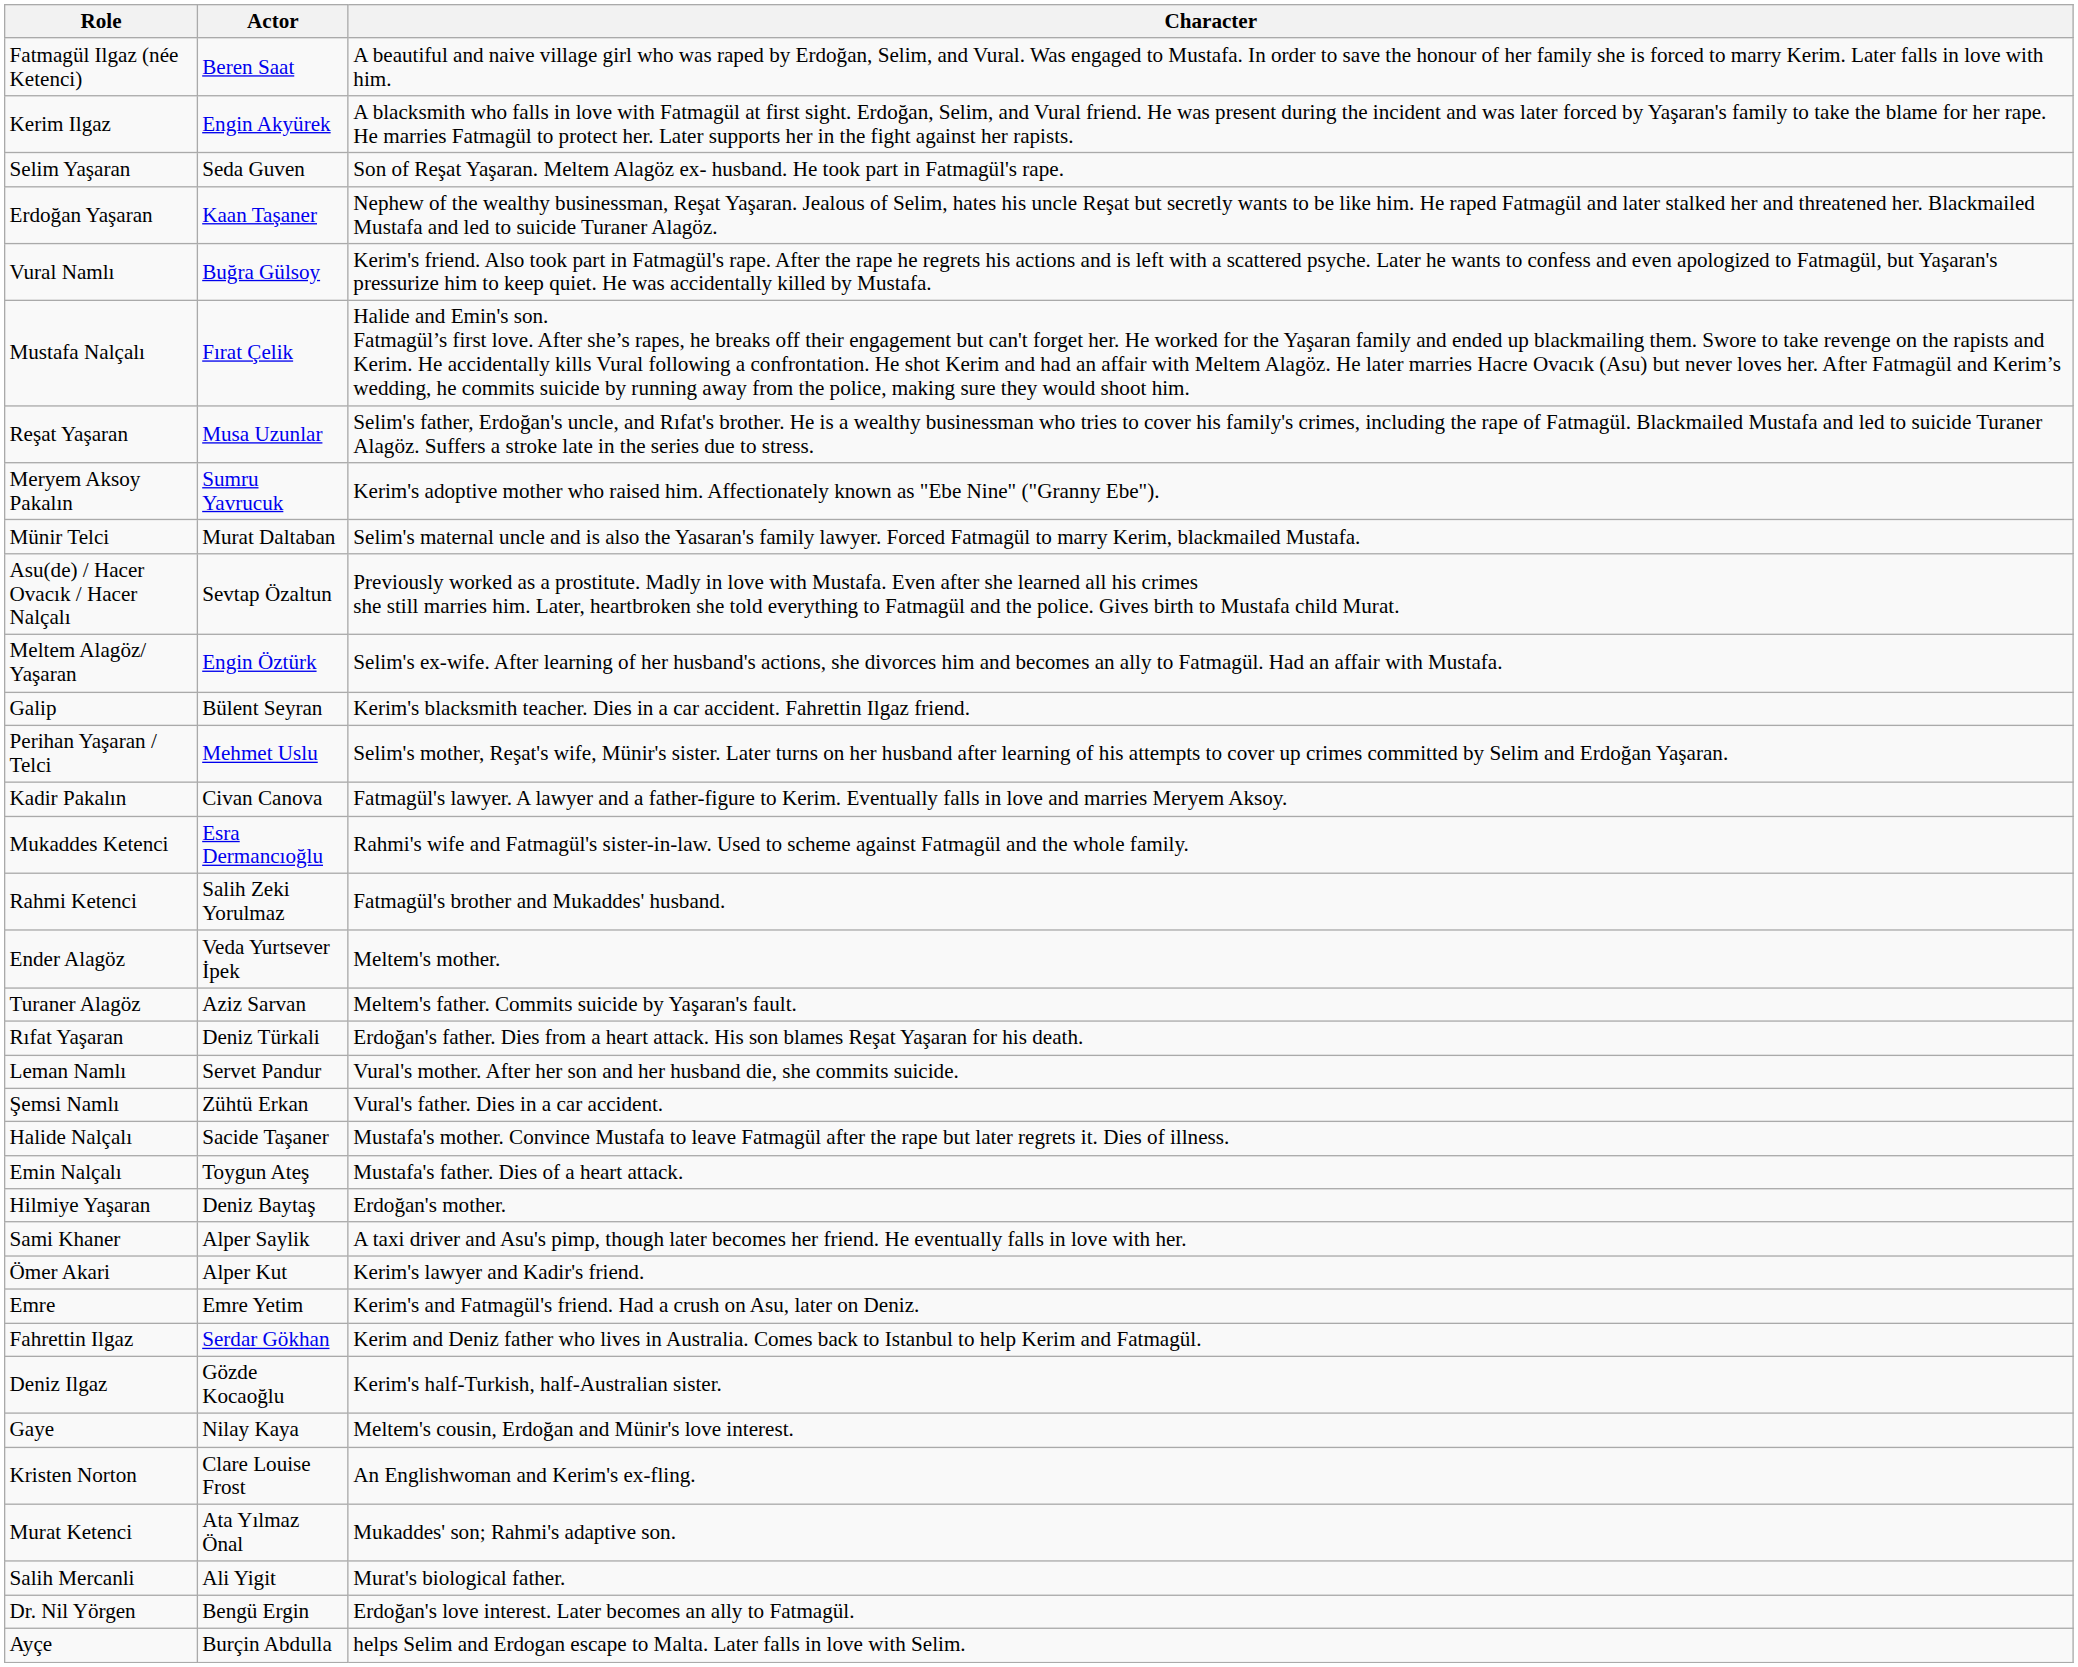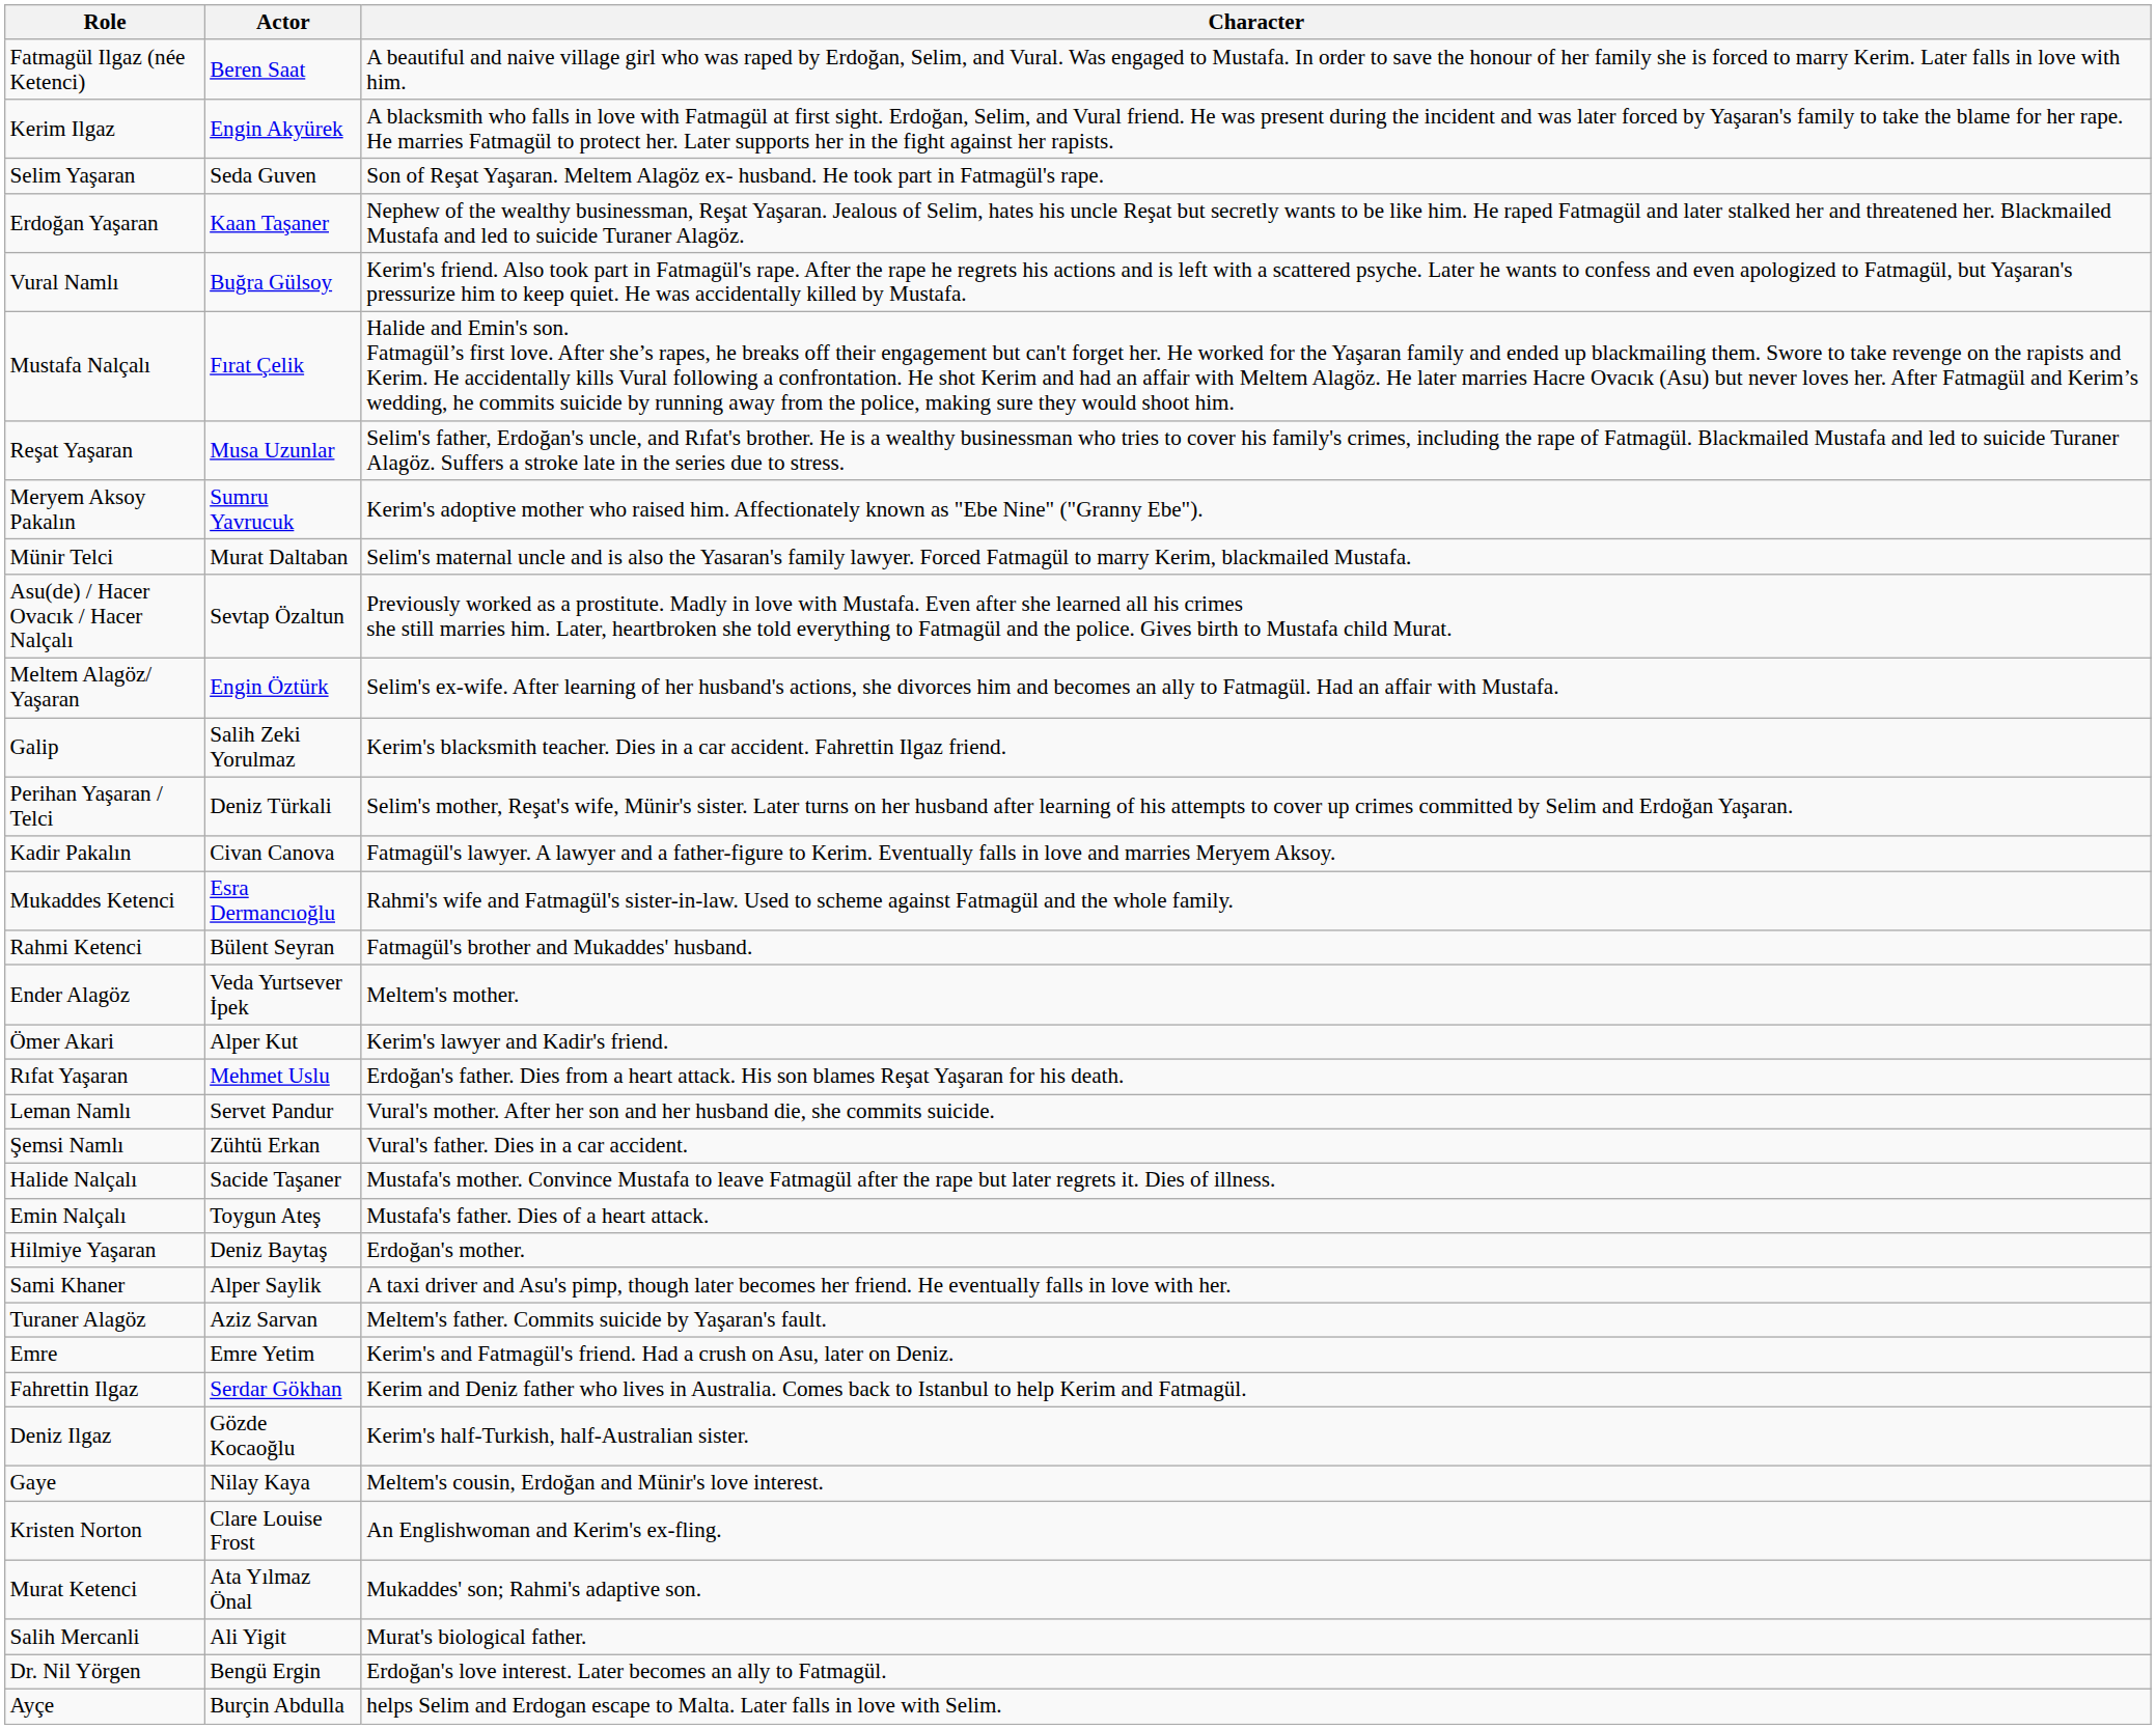 <table class="wikitable">
 <tr>
 <th>Role</th>
 <th>Actor</th>
 <th>Character</th>
 </tr>
 <tr>
 <td>Fatmagül Ilgaz (née Ketenci)</td>
 <td><a href='#'>Beren Saat</a></td>
 <td>A beautiful and naive village girl who was raped by Erdoğan, Selim, and Vural. Was engaged to Mustafa. In order to save the honour of her family she is forced to marry Kerim. Later falls in love with him.</td>
 </tr>
 <tr>
 <td>Kerim Ilgaz</td>
 <td><a href='#'>Engin Akyürek</a></td>
 <td>A blacksmith who falls in love with Fatmagül at first sight. Erdoğan, Selim, and Vural friend. He was present during the incident and was later forced by Yaşaran's family to take the blame for her rape. He marries Fatmagül to protect her. Later supports her in the fight against her rapists.</td>
 </tr>
 <tr>
 <td>Selim Yaşaran</td>
 <td>Seda Guven</td>
 <td>Son of Reşat Yaşaran. Meltem Alagöz ex- husband. He took part in Fatmagül's rape.</td>
 </tr>
 <tr>
 <td>Erdoğan Yaşaran</td>
 <td><a href='#'>Kaan Taşaner</a></td>
 <td>Nephew of the wealthy businessman, Reşat Yaşaran. Jealous of Selim, hates his uncle Reşat but secretly wants to be like him. He raped Fatmagül and later stalked her and threatened her. Blackmailed Mustafa and led to suicide Turaner Alagöz.</td>
 </tr>
 <tr>
 <td>Vural Namlı</td>
 <td><a href='#'>Buğra Gülsoy</a></td>
 <td>Kerim's friend. Also took part in Fatmagül's rape. After the rape he regrets his actions and is left with a scattered psyche. Later he wants to confess and even apologized to Fatmagül, but Yaşaran's pressurize him to keep quiet. He was accidentally killed by Mustafa.</td>
 </tr>
 <tr>
 <td>Mustafa Nalçalı</td>
 <td><a href='#'>Fırat Çelik</a></td>
 <td>Halide and Emin's son.<br>Fatmagül’s first love. After she’s rapes, he breaks off their engagement but can't forget her. He worked for the Yaşaran family and ended up blackmailing them. Swore to take revenge on the rapists and Kerim. He accidentally kills Vural following a confrontation. He shot Kerim and had an affair with Meltem Alagöz. He later marries Hacre Ovacık (Asu) but never loves her. After Fatmagül and Kerim’s wedding, he commits suicide by running away from the police, making sure they would shoot him.</td>
 </tr>
 <tr>
 <td>Reşat Yaşaran</td>
 <td><a href='#'>Musa Uzunlar</a></td>
 <td>Selim's father, Erdoğan's uncle, and Rıfat's brother. He is a wealthy businessman who tries to cover his family's crimes, including the rape of Fatmagül. Blackmailed Mustafa and led to suicide Turaner Alagöz. Suffers a stroke late in the series due to stress.</td>
 </tr>
 <tr>
 <td>Meryem Aksoy Pakalın</td>
 <td><a href='#'>Sumru Yavrucuk</a></td>
 <td>Kerim's adoptive mother who raised him. Affectionately known as "Ebe Nine" ("Granny Ebe").</td>
 </tr>
 <tr>
 <td>Münir Telci</td>
 <td>Murat Daltaban</td>
 <td>Selim's maternal uncle and is also the Yasaran's family lawyer. Forced Fatmagül to marry Kerim, blackmailed Mustafa.</td>
 </tr>
 <tr>
 <td>Asu(de) / Hacer Ovacık / Hacer Nalçalı</td>
 <td>Sevtap Özaltun</td>
 <td>Previously worked as a prostitute. Madly in love with Mustafa. Even after she learned all his crimes<br>she still marries him. Later, heartbroken she told everything to Fatmagül and the police. Gives birth to Mustafa child Murat.</td>
 </tr>
 <tr>
 <td>Meltem Alagöz/ Yaşaran</td>
 <td><a href='#'>Engin Öztürk</a></td>
 <td>Selim's ex-wife. After learning of her husband's actions, she divorces him and becomes an ally to Fatmagül. Had an affair with Mustafa.</td>
 </tr>
 <tr>
 <td>Galip</td>
-<td>Bülent Seyran</td>
+<td>Salih Zeki Yorulmaz</td>
 <td>Kerim's blacksmith teacher. Dies in a car accident. Fahrettin Ilgaz friend.</td>
 </tr>
 <tr>
 <td>Perihan Yaşaran / Telci</td>
-<td><a href='#'>Mehmet Uslu</a></td>
+<td>Deniz Türkali</td>
 <td>Selim's mother, Reşat's wife, Münir's sister. Later turns on her husband after learning of his attempts to cover up crimes committed by Selim and Erdoğan Yaşaran.</td>
 </tr>
 <tr>
 <td>Kadir Pakalın</td>
 <td>Civan Canova</td>
 <td>Fatmagül's lawyer. A lawyer and a father-figure to Kerim. Eventually falls in love and marries Meryem Aksoy.</td>
 </tr>
 <tr>
 <td>Mukaddes Ketenci</td>
 <td><a href='#'>Esra Dermancıoğlu</a></td>
 <td>Rahmi's wife and Fatmagül's sister-in-law. Used to scheme against Fatmagül and the whole family.</td>
 </tr>
 <tr>
 <td>Rahmi Ketenci</td>
-<td>Salih Zeki Yorulmaz</td>
+<td>Bülent Seyran</td>
 <td>Fatmagül's brother and Mukaddes' husband.</td>
 </tr>
 <tr>
 <td>Ender Alagöz</td>
 <td>Veda Yurtsever İpek</td>
 <td>Meltem's mother.</td>
 </tr>
 <tr>
-<td>Turaner Alagöz</td>
-<td>Aziz Sarvan</td>
-<td>Meltem's father. Commits suicide by Yaşaran's fault.</td>
+<td>Ömer Akari</td>
+<td>Alper Kut</td>
+<td>Kerim's lawyer and Kadir's friend.</td>
 </tr>
 <tr>
 <td>Rıfat Yaşaran</td>
-<td>Deniz Türkali</td>
+<td><a href='#'>Mehmet Uslu</a></td>
 <td>Erdoğan's father. Dies from a heart attack. His son blames Reşat Yaşaran for his death.</td>
 </tr>
 <tr>
 <td>Leman Namlı</td>
 <td>Servet Pandur</td>
 <td>Vural's mother. After her son and her husband die, she commits suicide.</td>
 </tr>
 <tr>
 <td>Şemsi Namlı</td>
 <td>Zühtü Erkan</td>
 <td>Vural's father. Dies in a car accident.</td>
 </tr>
 <tr>
 <td>Halide Nalçalı</td>
 <td>Sacide Taşaner</td>
 <td>Mustafa's mother. Convince Mustafa to leave Fatmagül after the rape but later regrets it. Dies of illness.</td>
 </tr>
 <tr>
 <td>Emin Nalçalı</td>
 <td>Toygun Ateş</td>
 <td>Mustafa's father. Dies of a heart attack.</td>
 </tr>
 <tr>
 <td>Hilmiye Yaşaran</td>
 <td>Deniz Baytaş</td>
 <td>Erdoğan's mother.</td>
 </tr>
 <tr>
 <td>Sami Khaner</td>
 <td>Alper Saylik</td>
 <td>A taxi driver and Asu's pimp, though later becomes her friend. He eventually falls in love with her.</td>
 </tr>
 <tr>
-<td>Ömer Akari</td>
-<td>Alper Kut</td>
-<td>Kerim's lawyer and Kadir's friend.</td>
+<td>Turaner Alagöz</td>
+<td>Aziz Sarvan</td>
+<td>Meltem's father. Commits suicide by Yaşaran's fault.</td>
 </tr>
 <tr>
 <td>Emre</td>
 <td>Emre Yetim</td>
 <td>Kerim's and Fatmagül's friend. Had a crush on Asu, later on Deniz.</td>
 </tr>
 <tr>
 <td>Fahrettin Ilgaz</td>
 <td><a href='#'>Serdar Gökhan</a></td>
 <td>Kerim and Deniz father who lives in Australia. Comes back to Istanbul to help Kerim and Fatmagül.</td>
 </tr>
 <tr>
 <td>Deniz Ilgaz</td>
 <td>Gözde Kocaoğlu</td>
 <td>Kerim's half-Turkish, half-Australian sister.</td>
 </tr>
 <tr>
 <td>Gaye</td>
 <td>Nilay Kaya</td>
 <td>Meltem's cousin, Erdoğan and Münir's love interest.</td>
 </tr>
 <tr>
 <td>Kristen Norton</td>
 <td>Clare Louise Frost</td>
 <td>An Englishwoman and Kerim's ex-fling.</td>
 </tr>
 <tr>
 <td>Murat Ketenci</td>
 <td>Ata Yılmaz Önal</td>
 <td>Mukaddes' son; Rahmi's adaptive son.</td>
 </tr>
 <tr>
 <td>Salih Mercanli</td>
 <td>Ali Yigit</td>
 <td>Murat's biological father.</td>
 </tr>
 <tr>
 <td>Dr. Nil Yörgen</td>
 <td>Bengü Ergin</td>
 <td>Erdoğan's love interest. Later becomes an ally to Fatmagül.</td>
 </tr>
 <tr>
 <td>Ayçe</td>
 <td>Burçin Abdulla</td>
 <td>helps Selim and Erdogan escape to Malta. Later falls in love with Selim.</td>
 </tr>
 </table>
